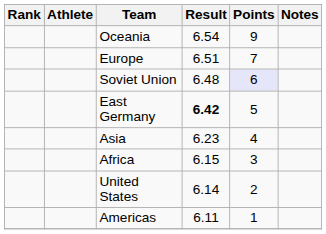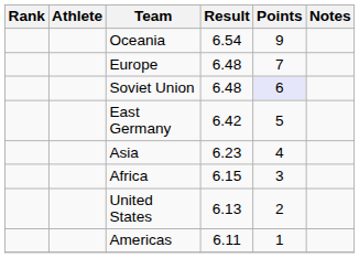 <table class="wikitable sortable" style="text-align:center" width="60%">
 <tr>
 <th>Rank</th>
 <th>Athlete</th>
 <th>Team</th>
 <th>Result</th>
 <th>Points</th>
 <th>Notes</th>
 </tr>
 <tr>
 <td></td>
 <td align="left"></td>
 <td align=left>Oceania</td>
 <td>6.54</td>
 <td>9</td>
 <td></td>
 </tr>
 <tr>
 <td></td>
 <td align="left"></td>
 <td align=left>Europe</td>
-<td>6.51</td>
+<td>6.48</td>
 <td>7</td>
 <td></td>
 </tr>
 <tr>
 <td></td>
 <td align="left"></td>
 <td align=left>Soviet Union</td>
 <td>6.48</td>
 <td style="background: lavender;">6</td>
 <td></td>
 </tr>
 <tr>
 <td></td>
 <td align="left"></td>
 <td align=left>East Germany</td>
-<td><strong>6.42</strong></td>
+<td>6.42</td>
 <td>5</td>
 <td></td>
 </tr>
 <tr>
 <td></td>
 <td align="left"></td>
 <td align=left>Asia</td>
 <td>6.23</td>
 <td>4</td>
 <td></td>
 </tr>
 <tr>
 <td></td>
 <td align="left"></td>
 <td align=left>Africa</td>
 <td>6.15</td>
 <td>3</td>
 <td></td>
 </tr>
 <tr>
 <td></td>
 <td align="left"></td>
 <td align=left>United States</td>
-<td>6.14</td>
+<td>6.13</td>
 <td>2</td>
 <td></td>
 </tr>
 <tr>
 <td></td>
 <td align="left"></td>
 <td align=left>Americas</td>
 <td>6.11</td>
 <td>1</td>
 <td></td>
 </tr>
 <tr>
 </tr>
 </table>
